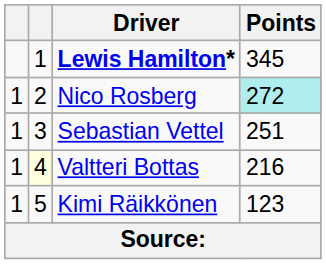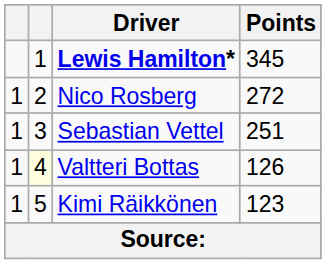 <table class="wikitable" style="font-size: 85%;">
 <tr>
 <th></th>
 <th></th>
 <th>Driver</th>
 <th>Points</th>
 </tr>
 <tr>
 <td align="left"></td>
 <td align="center">1</td>
 <td> <strong><a href='#'>Lewis Hamilton</a>*</strong></td>
 <td align="left">345</td>
 </tr>
 <tr>
 <td align="left"> 1</td>
 <td align="center">2</td>
 <td> <a href='#'>Nico Rosberg</a></td>
-<td align="left" style="background: paleturquoise;">272</td>
+<td align="left">272</td>
 </tr>
 <tr>
 <td align="left"> 1</td>
 <td align="center">3</td>
 <td> <a href='#'>Sebastian Vettel</a></td>
 <td align="left">251</td>
 </tr>
 <tr>
 <td align="left"> 1</td>
 <td align="center" style="background: lightyellow;">4</td>
 <td> <a href='#'>Valtteri Bottas</a></td>
-<td align="left">216</td>
+<td align="left">126</td>
 </tr>
 <tr>
 <td align="left"> 1</td>
 <td align="center">5</td>
 <td> <a href='#'>Kimi Räikkönen</a></td>
 <td align="left">123</td>
 </tr>
 <tr>
 <th colspan=4>Source:</th>
 </tr>
 </table>
